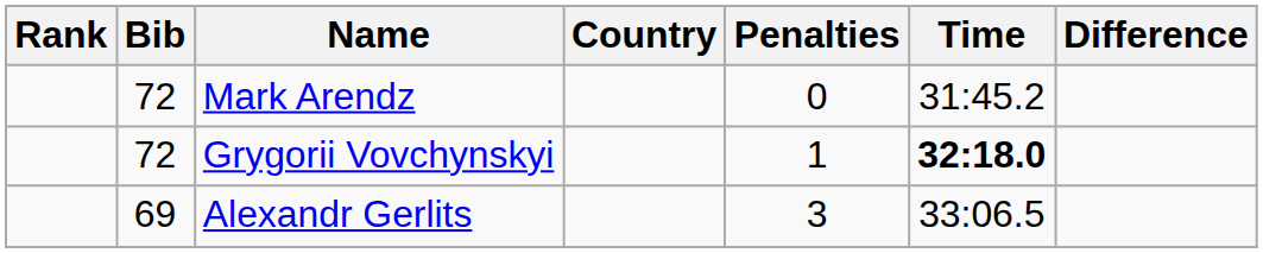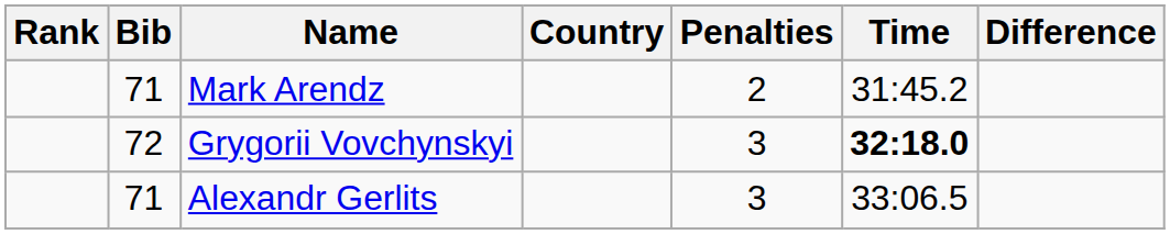 <table class="wikitable sortable" style="text-align:center">
 <tr>
 <th>Rank</th>
 <th>Bib</th>
 <th>Name</th>
 <th>Country</th>
 <th>Penalties</th>
 <th>Time</th>
 <th>Difference</th>
 </tr>
 <tr>
 <td></td>
-<td>72</td>
+<td>71</td>
 <td align="left"><a href='#'>Mark Arendz</a></td>
 <td align="left"></td>
-<td>0</td>
+<td>2</td>
 <td>31:45.2</td>
 <td></td>
 </tr>
 <tr>
 <td></td>
 <td>72</td>
 <td align="left"><a href='#'>Grygorii Vovchynskyi</a></td>
 <td align="left"></td>
-<td>1</td>
+<td>3</td>
 <td><strong>32:18.0</strong></td>
 <td></td>
 </tr>
 <tr>
 <td></td>
-<td>69</td>
+<td>71</td>
 <td align="left"><a href='#'>Alexandr Gerlits</a></td>
 <td align="left"></td>
 <td>3</td>
 <td>33:06.5</td>
 <td></td>
 </tr>
 </table>
